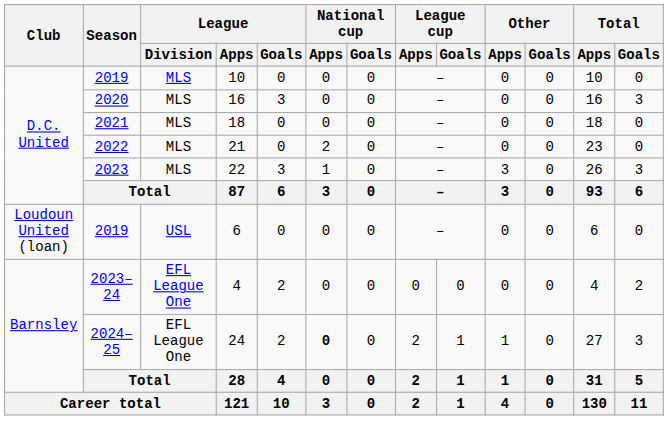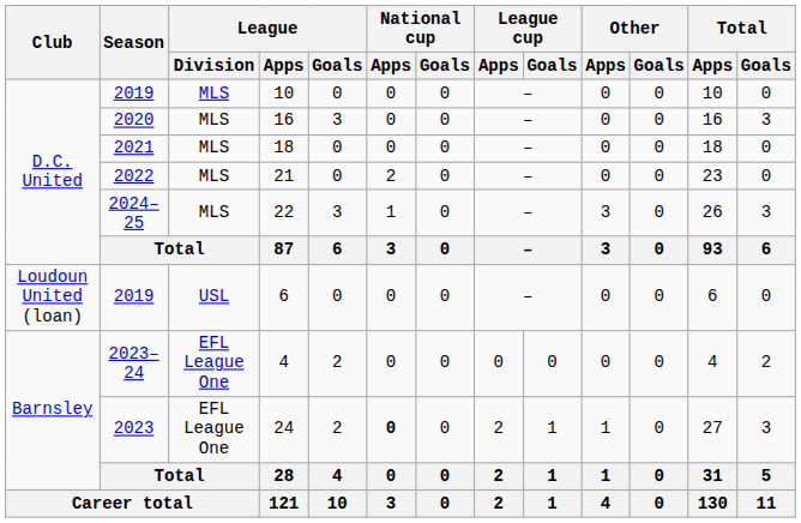 <table class=wikitable style=text-align:center>
 <tr>
 <th rowspan=2>Club</th>
 <th rowspan=2>Season</th>
 <th colspan=3>League</th>
 <th colspan=2>National cup</th>
 <th colspan=2>League cup</th>
 <th colspan=2>Other</th>
 <th colspan=2>Total</th>
 </tr>
 <tr>
 <th>Division</th>
 <th>Apps</th>
 <th>Goals</th>
 <th>Apps</th>
 <th>Goals</th>
 <th>Apps</th>
 <th>Goals</th>
 <th>Apps</th>
 <th>Goals</th>
 <th>Apps</th>
 <th>Goals</th>
 </tr>
 <tr>
 <td rowspan=6><a href='#'>D.C. United</a></td>
 <td><a href='#'>2019</a></td>
 <td><a href='#'>MLS</a></td>
 <td>10</td>
 <td>0</td>
 <td>0</td>
 <td>0</td>
 <td colspan="2">–</td>
 <td>0</td>
 <td>0</td>
 <td>10</td>
 <td>0</td>
 </tr>
 <tr>
 <td><a href='#'>2020</a></td>
 <td>MLS</td>
 <td>16</td>
 <td>3</td>
 <td>0</td>
 <td>0</td>
 <td colspan="2">–</td>
 <td>0</td>
 <td>0</td>
 <td>16</td>
 <td>3</td>
 </tr>
 <tr>
 <td><a href='#'>2021</a></td>
 <td>MLS</td>
 <td>18</td>
 <td>0</td>
 <td>0</td>
 <td>0</td>
 <td colspan="2">–</td>
 <td>0</td>
 <td>0</td>
 <td>18</td>
 <td>0</td>
 </tr>
 <tr>
 <td><a href='#'>2022</a></td>
 <td>MLS</td>
 <td>21</td>
 <td>0</td>
 <td>2</td>
 <td>0</td>
 <td colspan="2">–</td>
 <td>0</td>
 <td>0</td>
 <td>23</td>
 <td>0</td>
 </tr>
 <tr>
-<td><a href='#'>2023</a></td>
+<td><a href='#'>2024–25</a></td>
 <td>MLS</td>
 <td>22</td>
 <td>3</td>
 <td>1</td>
 <td>0</td>
 <td colspan="2">–</td>
 <td>3</td>
 <td>0</td>
 <td>26</td>
 <td>3</td>
 </tr>
 <tr>
 <th colspan="2">Total</th>
 <th>87</th>
 <th>6</th>
 <th>3</th>
 <th>0</th>
 <th colspan="2">–</th>
 <th>3</th>
 <th>0</th>
 <th>93</th>
 <th>6</th>
 </tr>
 <tr>
 <td><a href='#'>Loudoun United</a> (loan)</td>
 <td><a href='#'>2019</a></td>
 <td><a href='#'>USL</a></td>
 <td>6</td>
 <td>0</td>
 <td>0</td>
 <td>0</td>
 <td colspan="2">–</td>
 <td>0</td>
 <td>0</td>
 <td>6</td>
 <td>0</td>
 </tr>
 <tr>
 <td rowspan="3"><a href='#'>Barnsley</a></td>
 <td><a href='#'>2023–24</a></td>
 <td><a href='#'>EFL League One</a></td>
 <td>4</td>
 <td>2</td>
 <td>0</td>
 <td>0</td>
 <td>0</td>
 <td>0</td>
 <td>0</td>
 <td>0</td>
 <td>4</td>
 <td>2</td>
 </tr>
 <tr>
-<td><a href='#'>2024–25</a></td>
+<td><a href='#'>2023</a></td>
 <td>EFL League One</td>
 <td>24</td>
 <td>2</td>
 <td><strong>0</strong></td>
 <td>0</td>
 <td>2</td>
 <td>1</td>
 <td>1</td>
 <td>0</td>
 <td>27</td>
 <td>3</td>
 </tr>
 <tr>
 <th colspan=2>Total</th>
 <th>28</th>
 <th>4</th>
 <th>0</th>
 <th>0</th>
 <th>2</th>
 <th>1</th>
 <th>1</th>
 <th>0</th>
 <th>31</th>
 <th>5</th>
 </tr>
 <tr>
 <th colspan=3>Career total</th>
 <th>121</th>
 <th>10</th>
 <th>3</th>
 <th>0</th>
 <th>2</th>
 <th>1</th>
 <th>4</th>
 <th>0</th>
 <th>130</th>
 <th>11</th>
 </tr>
 </table>
